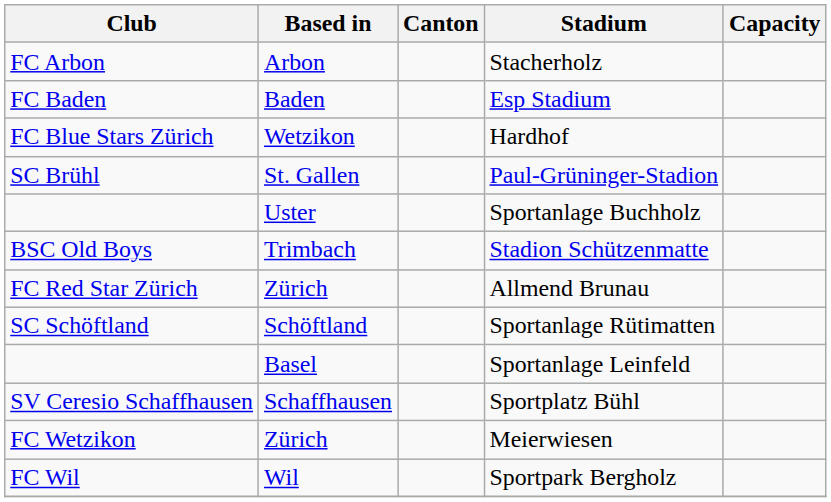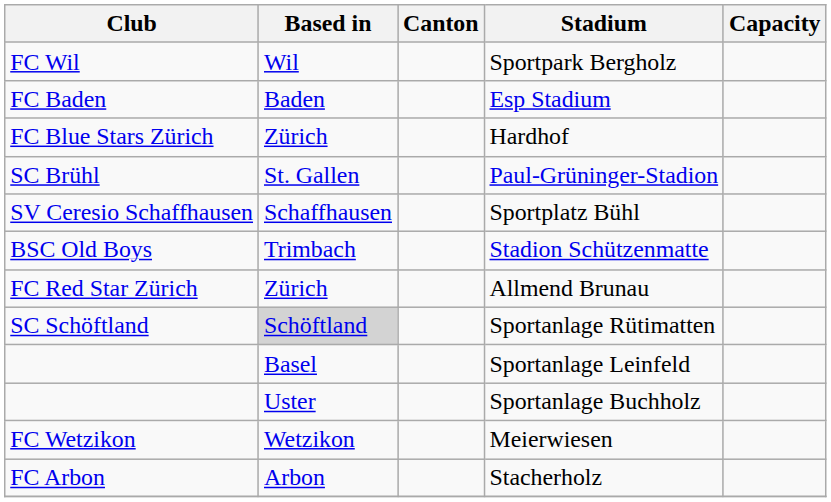 <table class="wikitable">
 <tr>
 <th>Club</th>
 <th>Based in</th>
 <th>Canton</th>
 <th>Stadium</th>
 <th>Capacity</th>
 </tr>
 <tr>
-<td><a href='#'>FC Arbon</a></td>
-<td><a href='#'>Arbon</a></td>
+<td><a href='#'>FC Wil</a></td>
+<td><a href='#'>Wil</a></td>
 <td></td>
-<td>Stacherholz</td>
+<td>Sportpark Bergholz</td>
 <td></td>
 </tr>
 <tr>
 <td><a href='#'>FC Baden</a></td>
 <td><a href='#'>Baden</a></td>
 <td></td>
 <td><a href='#'>Esp Stadium</a></td>
 <td></td>
 </tr>
 <tr>
 <td><a href='#'>FC Blue Stars Zürich</a></td>
-<td><a href='#'>Wetzikon</a></td>
+<td><a href='#'>Zürich</a></td>
 <td></td>
 <td>Hardhof</td>
 <td></td>
 </tr>
 <tr>
 <td><a href='#'>SC Brühl</a></td>
 <td><a href='#'>St. Gallen</a></td>
 <td></td>
 <td><a href='#'>Paul-Grüninger-Stadion</a></td>
 <td></td>
 </tr>
 <tr>
+<td><a href='#'>SV Ceresio Schaffhausen</a></td>
+<td><a href='#'>Schaffhausen</a></td>
 <td></td>
-<td><a href='#'>Uster</a></td>
-<td></td>
-<td>Sportanlage Buchholz</td>
+<td>Sportplatz Bühl</td>
 <td></td>
 </tr>
 <tr>
 <td><a href='#'>BSC Old Boys</a></td>
 <td><a href='#'>Trimbach</a></td>
 <td></td>
 <td><a href='#'>Stadion Schützenmatte</a></td>
 <td></td>
 </tr>
 <tr>
 <td><a href='#'>FC Red Star Zürich</a></td>
 <td><a href='#'>Zürich</a></td>
 <td></td>
 <td>Allmend Brunau</td>
 <td></td>
 </tr>
 <tr>
 <td><a href='#'>SC Schöftland</a></td>
-<td><a href='#'>Schöftland</a></td>
+<td style="background: lightgrey;"><a href='#'>Schöftland</a></td>
 <td></td>
 <td>Sportanlage Rütimatten</td>
 <td></td>
 </tr>
 <tr>
 <td></td>
 <td><a href='#'>Basel</a></td>
 <td></td>
 <td>Sportanlage Leinfeld</td>
 <td></td>
 </tr>
 <tr>
-<td><a href='#'>SV Ceresio Schaffhausen</a></td>
-<td><a href='#'>Schaffhausen</a></td>
 <td></td>
-<td>Sportplatz Bühl</td>
+<td><a href='#'>Uster</a></td>
+<td></td>
+<td>Sportanlage Buchholz</td>
 <td></td>
 </tr>
 <tr>
 <td><a href='#'>FC Wetzikon</a></td>
-<td><a href='#'>Zürich</a></td>
+<td><a href='#'>Wetzikon</a></td>
 <td></td>
 <td>Meierwiesen</td>
 <td></td>
 </tr>
 <tr>
-<td><a href='#'>FC Wil</a></td>
-<td><a href='#'>Wil</a></td>
+<td><a href='#'>FC Arbon</a></td>
+<td><a href='#'>Arbon</a></td>
 <td></td>
-<td>Sportpark Bergholz</td>
+<td>Stacherholz</td>
 <td></td>
 </tr>
 <tr>
 </tr>
 </table>
